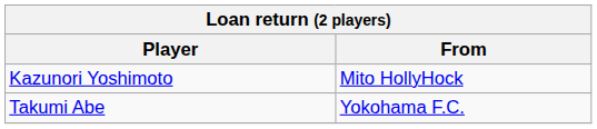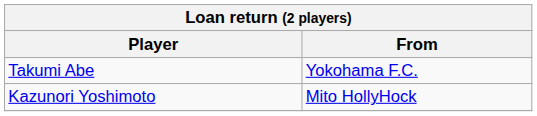 <table class="wikitable collapsible">
 <tr>
 <th colspan="2" width="500"> <strong>Loan return</strong> <small>(2 players)</small></th>
 </tr>
 <tr>
 <th>Player</th>
 <th>From</th>
 </tr>
 <tr>
+<td> <a href='#'>Takumi Abe</a></td>
+<td> <a href='#'>Yokohama F.C.</a></td>
+</tr>
+<tr>
 <td> <a href='#'>Kazunori Yoshimoto</a></td>
 <td> <a href='#'>Mito HollyHock</a></td>
 </tr>
 <tr>
-<td> <a href='#'>Takumi Abe</a></td>
-<td> <a href='#'>Yokohama F.C.</a></td>
-</tr>
-<tr>
 </tr>
 </table>
